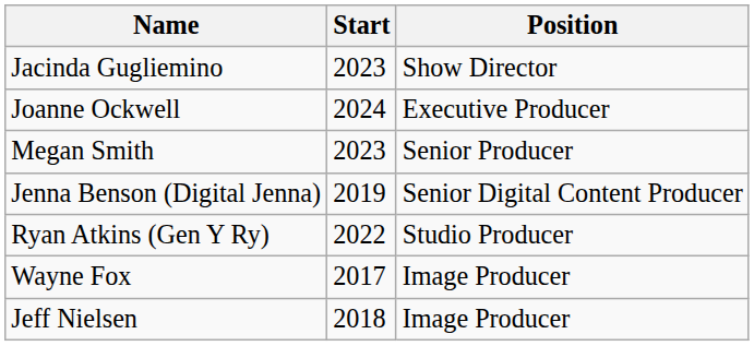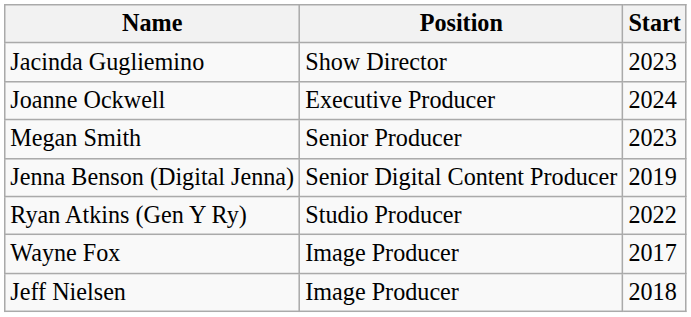 <table class="wikitable">
 <tr>
 <th>Name</th>
+<th>Position</th>
 <th>Start</th>
-<th>Position</th>
 </tr>
 <tr>
 <td>Jacinda Gugliemino</td>
+<td>Show Director</td>
 <td>2023</td>
-<td>Show Director</td>
 </tr>
 <tr>
 <td>Joanne Ockwell</td>
+<td>Executive Producer</td>
 <td>2024</td>
-<td>Executive Producer</td>
 </tr>
 <tr>
 <td>Megan Smith</td>
+<td>Senior Producer</td>
 <td>2023</td>
-<td>Senior Producer</td>
 </tr>
 <tr>
 <td>Jenna Benson (Digital Jenna)</td>
+<td>Senior Digital Content Producer</td>
 <td>2019</td>
-<td>Senior Digital Content Producer</td>
 </tr>
 <tr>
 <td>Ryan Atkins (Gen Y Ry)</td>
+<td>Studio Producer</td>
 <td>2022</td>
-<td>Studio Producer</td>
 </tr>
 <tr>
 <td>Wayne Fox</td>
+<td>Image Producer</td>
 <td>2017</td>
-<td>Image Producer</td>
 </tr>
 <tr>
 <td>Jeff Nielsen</td>
+<td>Image Producer</td>
 <td>2018</td>
-<td>Image Producer</td>
 </tr>
 </table>
